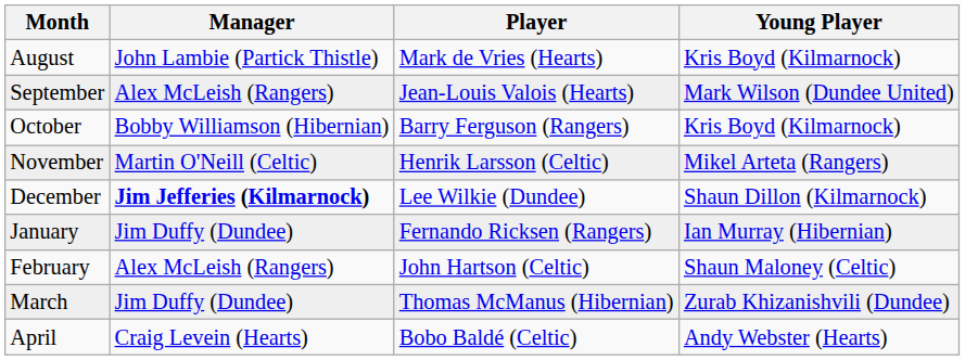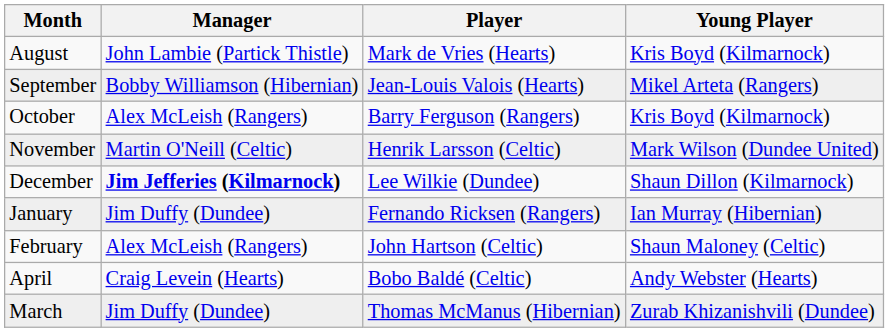 <table class="wikitable">
 <tr>
 <th>Month</th>
 <th>Manager</th>
 <th>Player</th>
 <th>Young Player</th>
 </tr>
 <tr>
 <td>August</td>
 <td> <a href='#'>John Lambie</a> (<a href='#'>Partick Thistle</a>)</td>
 <td> <a href='#'>Mark de Vries</a> (<a href='#'>Hearts</a>)</td>
 <td> <a href='#'>Kris Boyd</a> (<a href='#'>Kilmarnock</a>)</td>
 </tr>
 <tr bgcolor="#EFEFEF">
 <td>September</td>
-<td> <a href='#'>Alex McLeish</a> (<a href='#'>Rangers</a>)</td>
+<td> <a href='#'>Bobby Williamson</a> (<a href='#'>Hibernian</a>)</td>
 <td> <a href='#'>Jean-Louis Valois</a> (<a href='#'>Hearts</a>)</td>
-<td> <a href='#'>Mark Wilson</a> (<a href='#'>Dundee United</a>)</td>
+<td> <a href='#'>Mikel Arteta</a> (<a href='#'>Rangers</a>)</td>
 </tr>
 <tr>
 <td>October</td>
-<td> <a href='#'>Bobby Williamson</a> (<a href='#'>Hibernian</a>)</td>
+<td> <a href='#'>Alex McLeish</a> (<a href='#'>Rangers</a>)</td>
 <td> <a href='#'>Barry Ferguson</a> (<a href='#'>Rangers</a>)</td>
 <td> <a href='#'>Kris Boyd</a> (<a href='#'>Kilmarnock</a>)</td>
 </tr>
 <tr bgcolor="#EFEFEF">
 <td>November</td>
 <td> <a href='#'>Martin O'Neill</a> (<a href='#'>Celtic</a>)</td>
 <td> <a href='#'>Henrik Larsson</a> (<a href='#'>Celtic</a>)</td>
-<td> <a href='#'>Mikel Arteta</a> (<a href='#'>Rangers</a>)</td>
+<td> <a href='#'>Mark Wilson</a> (<a href='#'>Dundee United</a>)</td>
 </tr>
 <tr>
 <td>December</td>
 <td><strong> <a href='#'>Jim Jefferies</a> (<a href='#'>Kilmarnock</a>)</strong></td>
 <td> <a href='#'>Lee Wilkie</a> (<a href='#'>Dundee</a>)</td>
 <td> <a href='#'>Shaun Dillon</a> (<a href='#'>Kilmarnock</a>)</td>
 </tr>
 <tr bgcolor="#EFEFEF">
 <td>January</td>
 <td> <a href='#'>Jim Duffy</a> (<a href='#'>Dundee</a>)</td>
 <td> <a href='#'>Fernando Ricksen</a> (<a href='#'>Rangers</a>)</td>
 <td> <a href='#'>Ian Murray</a> (<a href='#'>Hibernian</a>)</td>
 </tr>
 <tr>
 <td>February</td>
 <td> <a href='#'>Alex McLeish</a> (<a href='#'>Rangers</a>)</td>
 <td> <a href='#'>John Hartson</a> (<a href='#'>Celtic</a>)</td>
 <td> <a href='#'>Shaun Maloney</a> (<a href='#'>Celtic</a>)</td>
 </tr>
+<tr>
+<td>April</td>
+<td> <a href='#'>Craig Levein</a> (<a href='#'>Hearts</a>)</td>
+<td> <a href='#'>Bobo Baldé</a> (<a href='#'>Celtic</a>)</td>
+<td> <a href='#'>Andy Webster</a> (<a href='#'>Hearts</a>)</td>
+</tr>
 <tr bgcolor="#EFEFEF">
 <td>March</td>
 <td> <a href='#'>Jim Duffy</a> (<a href='#'>Dundee</a>)</td>
 <td> <a href='#'>Thomas McManus</a> (<a href='#'>Hibernian</a>)</td>
 <td> <a href='#'>Zurab Khizanishvili</a> (<a href='#'>Dundee</a>)</td>
 </tr>
-<tr>
-<td>April</td>
-<td> <a href='#'>Craig Levein</a> (<a href='#'>Hearts</a>)</td>
-<td> <a href='#'>Bobo Baldé</a> (<a href='#'>Celtic</a>)</td>
-<td> <a href='#'>Andy Webster</a> (<a href='#'>Hearts</a>)</td>
-</tr>
 </table>
